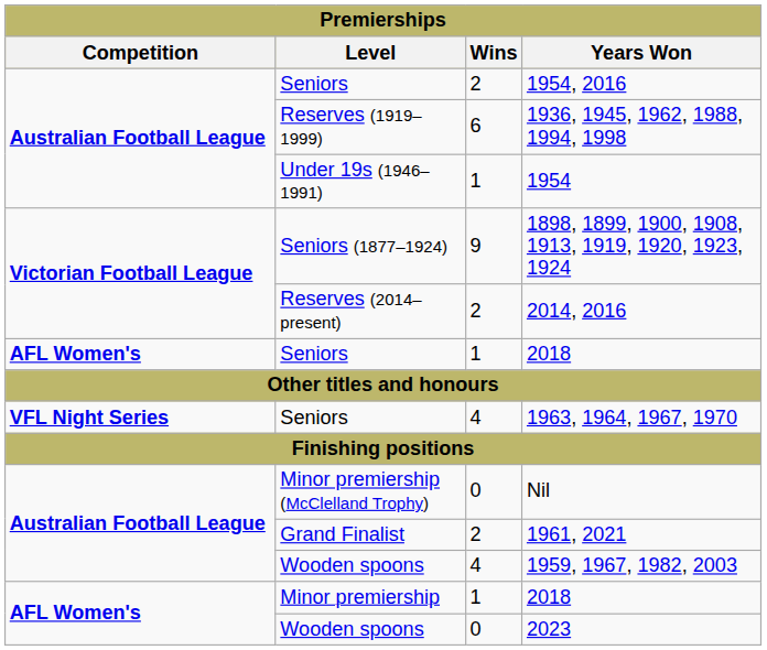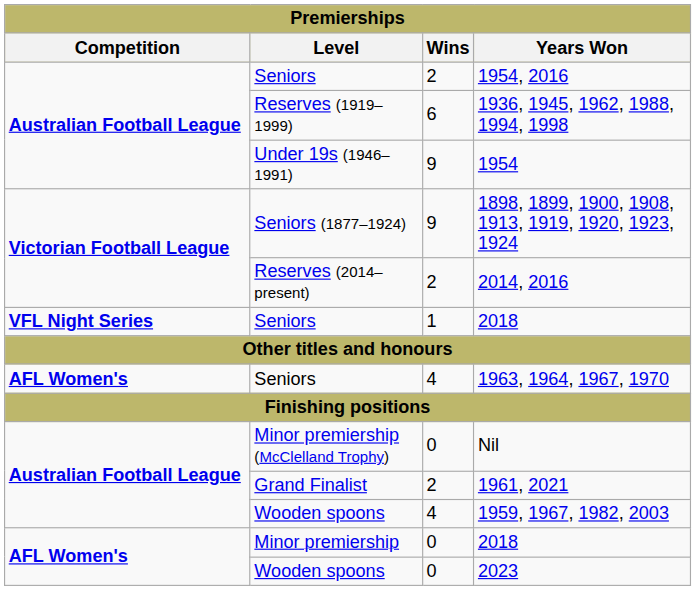 <table class="wikitable">
 <tr>
 <td colspan="4" style="background:#bdb76b;" align="center"><strong>Premierships</strong></td>
 </tr>
 <tr style="background:#bdb76b;">
 <th style="width: 210px;">Competition</th>
 <th style="width: 145px;">Level</th>
 <th>Wins</th>
 <th>Years Won</th>
 </tr>
 <tr>
 <td rowspan=3 scope="row" style="text-align: left"><strong><a href='#'>Australian Football League</a></strong></td>
 <td><a href='#'>Seniors</a></td>
 <td>2</td>
 <td><a href='#'>1954</a>, <a href='#'>2016</a></td>
 </tr>
 <tr>
 <td><a href='#'>Reserves</a> <small>(1919–1999)</small></td>
 <td>6</td>
 <td><a href='#'>1936</a>, <a href='#'>1945</a>, <a href='#'>1962</a>, <a href='#'>1988</a>, <a href='#'>1994</a>, <a href='#'>1998</a></td>
 </tr>
 <tr>
 <td><a href='#'>Under 19s</a> <small>(1946–1991)</small></td>
-<td>1</td>
+<td>9</td>
 <td><a href='#'>1954</a></td>
 </tr>
 <tr>
 <td rowspan=2 scope="row" style="text-align: left"><strong><a href='#'>Victorian Football League</a></strong></td>
 <td><a href='#'>Seniors</a> <small>(1877–1924)</small></td>
 <td>9</td>
 <td><a href='#'>1898</a>, <a href='#'>1899</a>, <a href='#'>1900</a>, <a href='#'>1908</a>, <a href='#'>1913</a>, <a href='#'>1919</a>, <a href='#'>1920</a>, <a href='#'>1923</a>, <a href='#'>1924</a></td>
 </tr>
 <tr>
 <td><a href='#'>Reserves</a> <small>(2014–present)</small></td>
 <td>2</td>
 <td><a href='#'>2014</a>, <a href='#'>2016</a></td>
 </tr>
 <tr>
-<td><strong><a href='#'>AFL Women's</a></strong></td>
+<td><strong><a href='#'>VFL Night Series</a></strong></td>
 <td><a href='#'>Seniors</a></td>
 <td>1</td>
 <td><a href='#'>2018</a></td>
 </tr>
 <tr>
 <td colspan="4" style="background:#bdb76b;" align="center"><strong>Other titles and honours</strong></td>
 </tr>
 <tr>
-<td><strong><a href='#'>VFL Night Series</a></strong></td>
+<td><strong><a href='#'>AFL Women's</a></strong></td>
 <td>Seniors</td>
 <td>4</td>
 <td><a href='#'>1963</a>, <a href='#'>1964</a>, <a href='#'>1967</a>, <a href='#'>1970</a></td>
 </tr>
 <tr>
 <td colspan="4" style="background:#bdb76b;" align="center"><strong>Finishing positions</strong></td>
 </tr>
 <tr>
 <td rowspan=3 scope="row" style="text-align: left"><strong><a href='#'>Australian Football League</a></strong></td>
 <td><a href='#'>Minor premiership</a><br><small>(<a href='#'>McClelland Trophy</a>)</small></td>
 <td>0</td>
 <td>Nil</td>
 </tr>
 <tr>
 <td><a href='#'>Grand Finalist</a></td>
 <td>2</td>
 <td><a href='#'>1961</a>, <a href='#'>2021</a></td>
 </tr>
 <tr>
 <td><a href='#'>Wooden spoons</a></td>
 <td>4</td>
 <td><a href='#'>1959</a>, <a href='#'>1967</a>, <a href='#'>1982</a>, <a href='#'>2003</a></td>
 </tr>
 <tr>
 <td rowspan=2 scope="row" style="text-align: left"><strong><a href='#'>AFL Women's</a></strong></td>
 <td><a href='#'>Minor premiership</a></td>
-<td>1</td>
+<td>0</td>
 <td><a href='#'>2018</a></td>
 </tr>
 <tr>
 <td><a href='#'>Wooden spoons</a></td>
 <td>0</td>
 <td><a href='#'>2023</a></td>
 </tr>
 </table>
